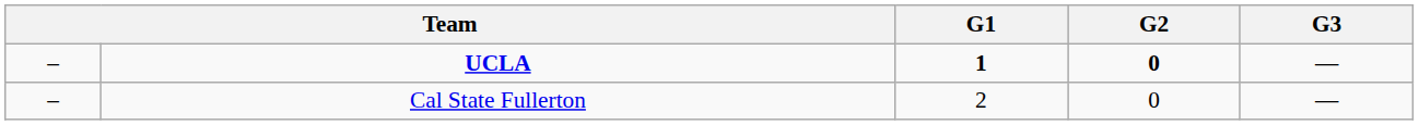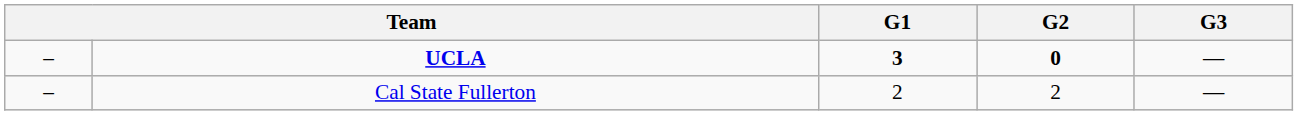 <table class="wikitable" style="font-size:90%; width: 55%; text-align: center">
 <tr>
 <th colspan=2>Team</th>
 <th>G1</th>
 <th>G2</th>
 <th>G3</th>
 </tr>
 <tr>
 <td>–</td>
 <td><strong><a href='#'>UCLA</a></strong></td>
-<td><strong>1</strong></td>
+<td><strong>3</strong></td>
 <td><strong>0</strong></td>
 <td>—</td>
 </tr>
 <tr>
 <td>–</td>
 <td><a href='#'>Cal State Fullerton</a></td>
 <td>2</td>
-<td>0</td>
+<td>2</td>
 <td>—</td>
 </tr>
 </table>
